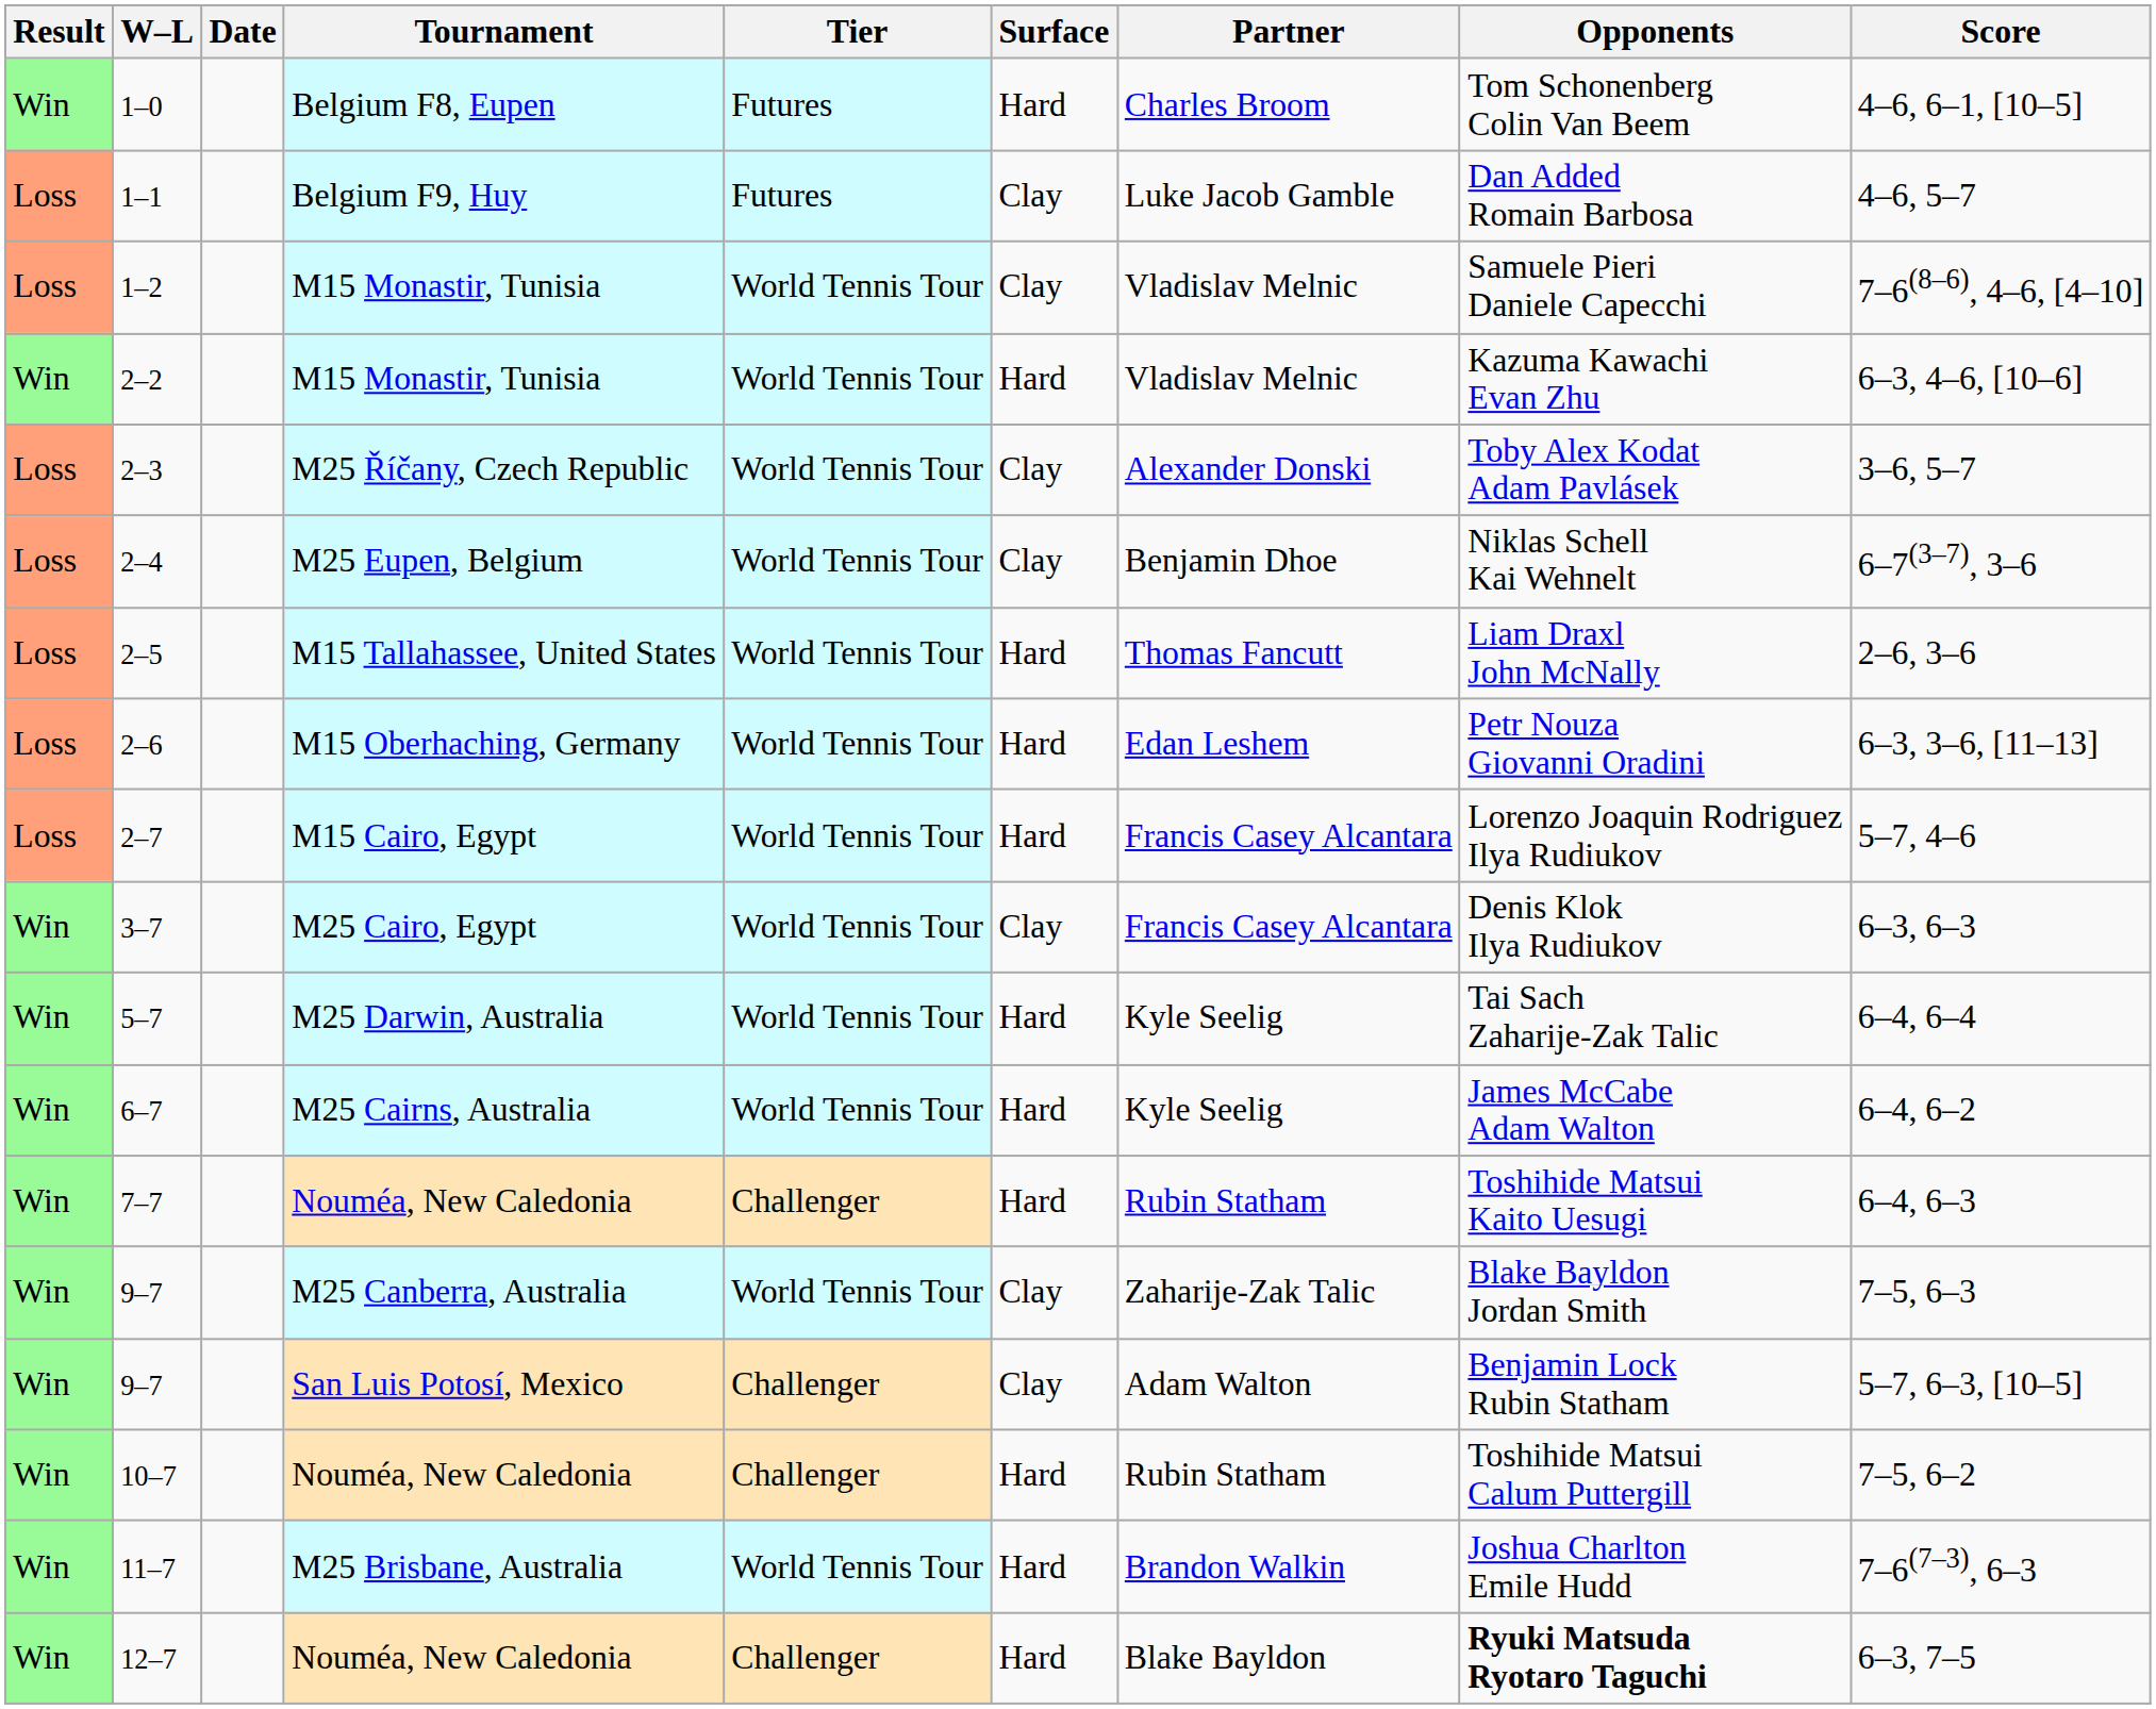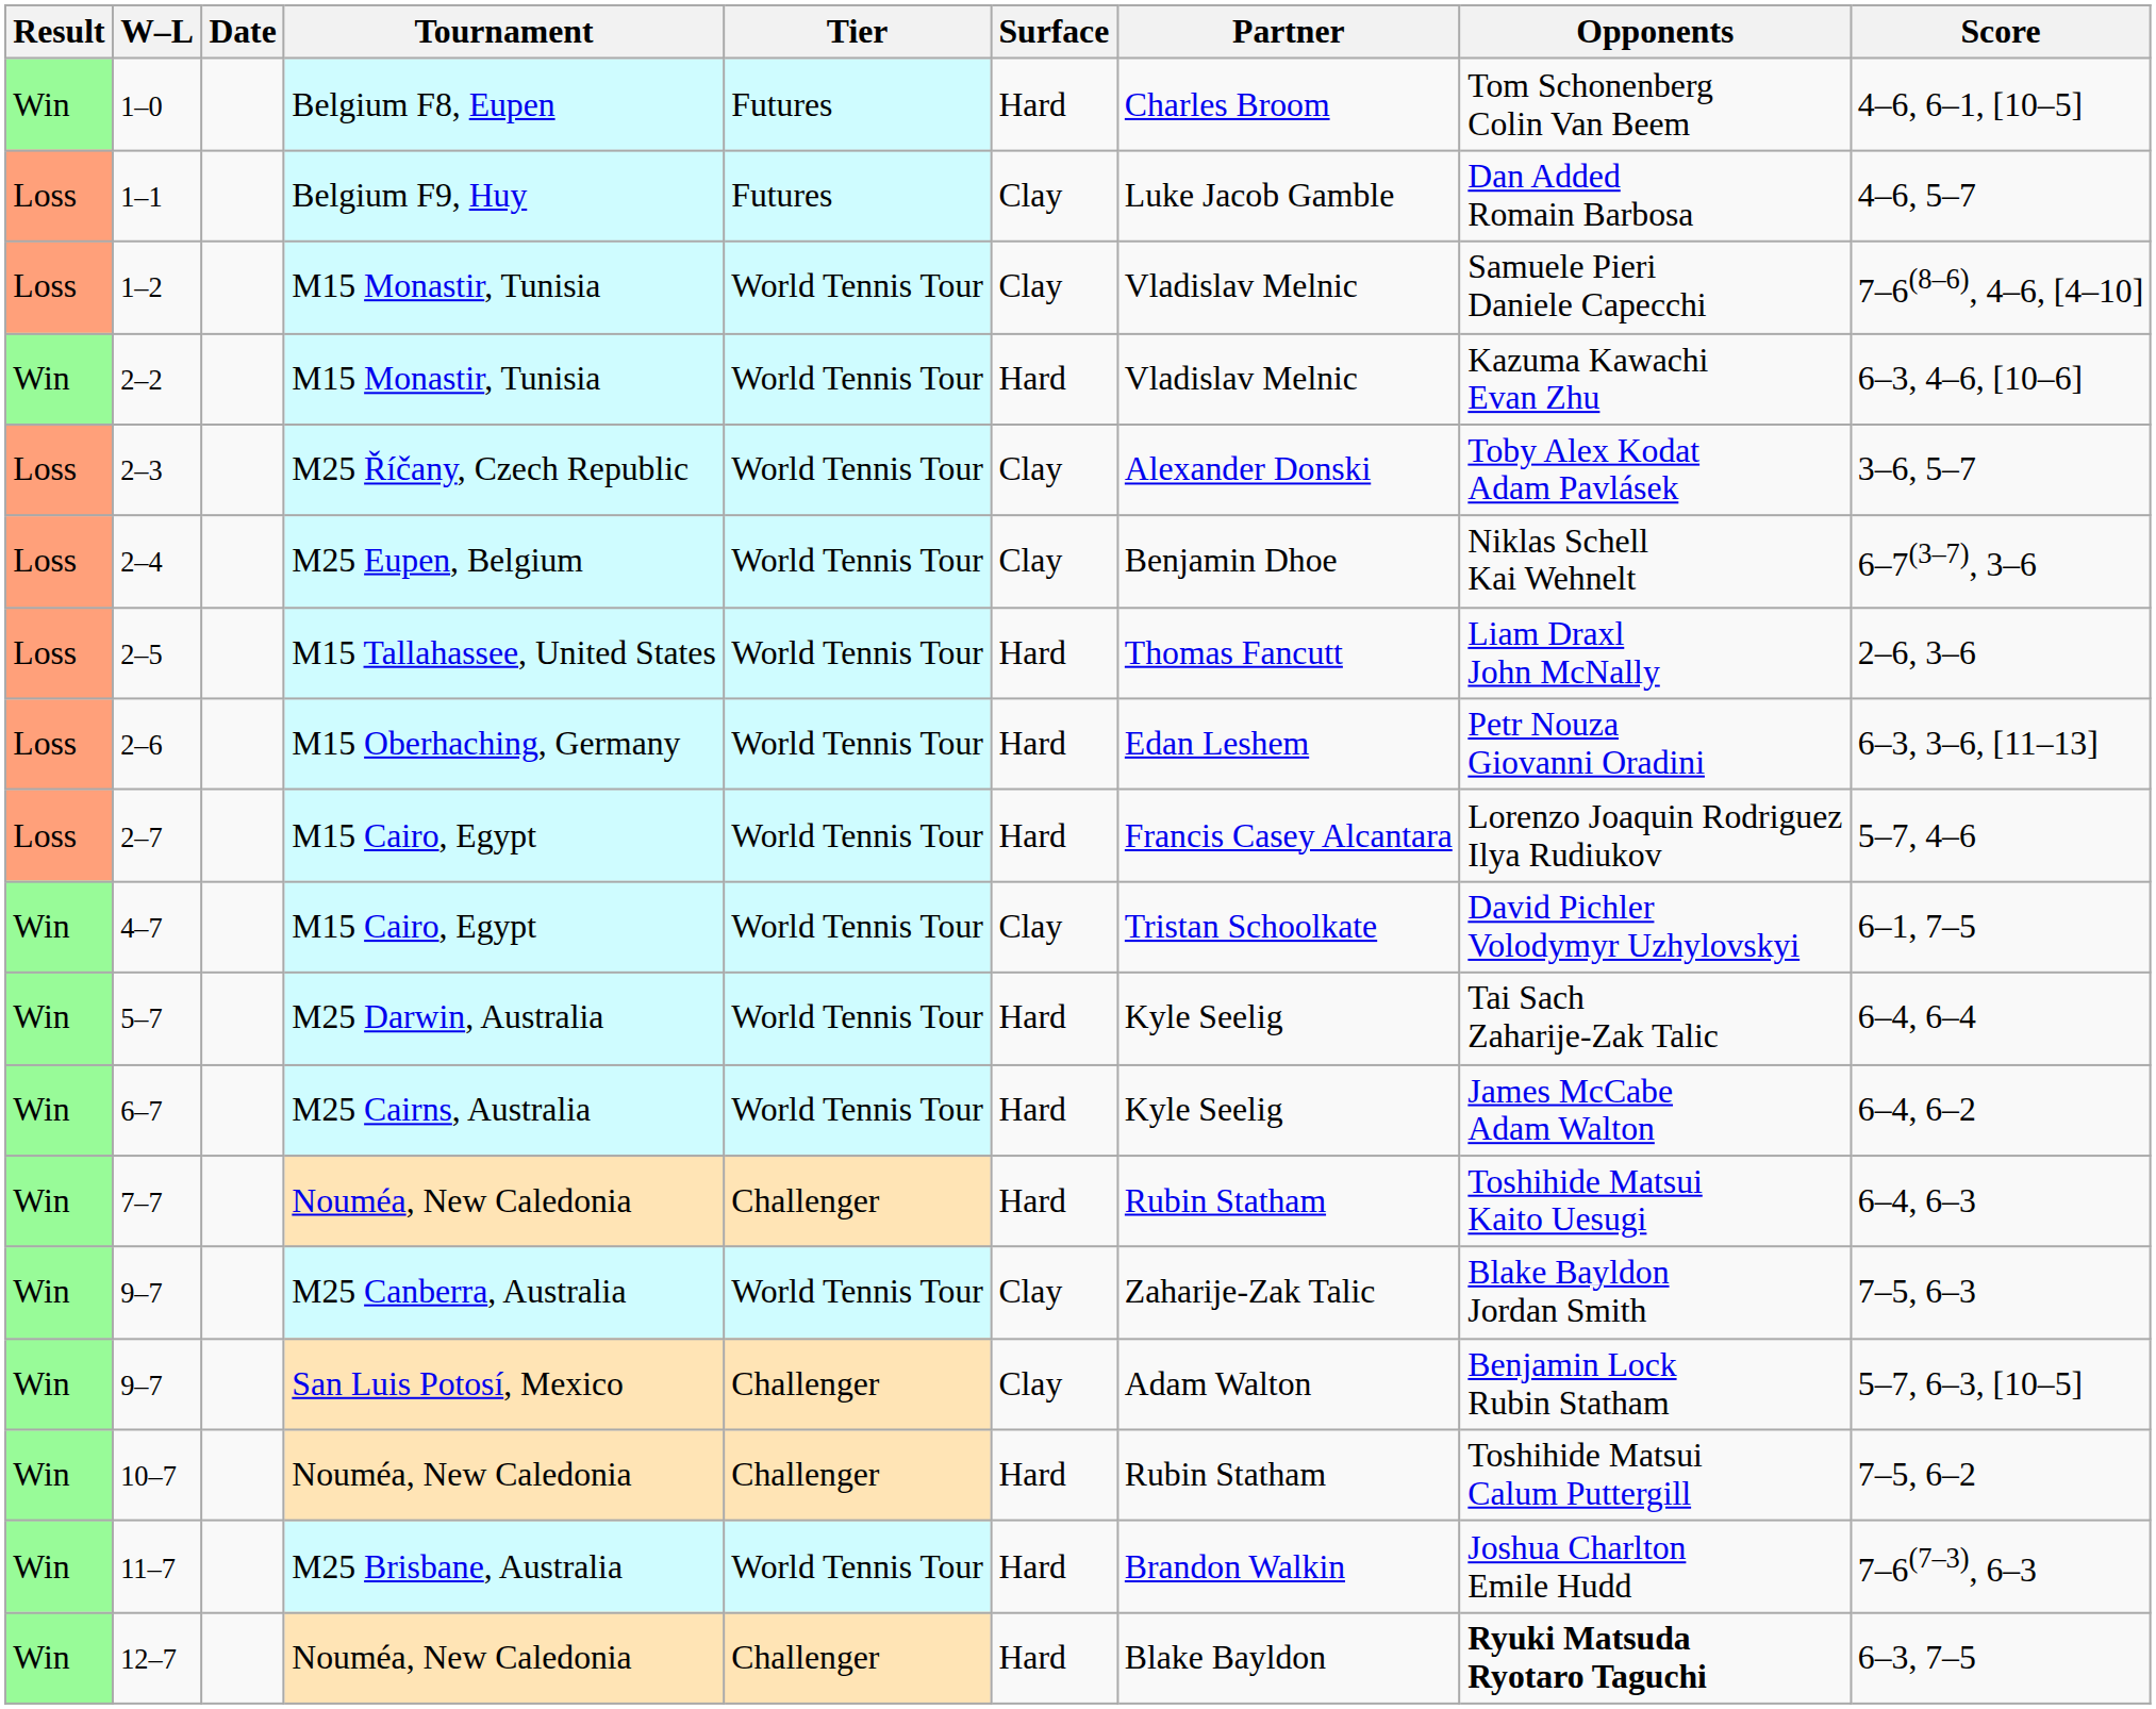 <table class="sortable wikitable">
 <tr>
 <th>Result</th>
 <th class=unsortable>W–L</th>
 <th>Date</th>
 <th>Tournament</th>
 <th>Tier</th>
 <th>Surface</th>
 <th>Partner</th>
 <th>Opponents</th>
 <th class=unsortable>Score</th>
 </tr>
 <tr>
 <td bgcolor=98FB98>Win</td>
 <td><small>1–0</small></td>
 <td></td>
 <td style=background:#cffcff>Belgium F8, <a href='#'>Eupen</a></td>
 <td style=background:#cffcff>Futures</td>
 <td>Hard</td>
 <td> <a href='#'>Charles Broom</a></td>
 <td> Tom Schonenberg <br> Colin Van Beem</td>
 <td>4–6, 6–1, [10–5]</td>
 </tr>
 <tr>
 <td bgcolor=FFA07A>Loss</td>
 <td><small>1–1</small></td>
 <td></td>
 <td style=background:#cffcff>Belgium F9, <a href='#'>Huy</a></td>
 <td style=background:#cffcff>Futures</td>
 <td>Clay</td>
 <td> Luke Jacob Gamble</td>
 <td> <a href='#'>Dan Added</a> <br> Romain Barbosa</td>
 <td>4–6, 5–7</td>
 </tr>
 <tr>
 <td bgcolor=FFA07A>Loss</td>
 <td><small>1–2</small></td>
 <td></td>
 <td style=background:#cffcff>M15 <a href='#'>Monastir</a>, Tunisia</td>
 <td style=background:#cffcff>World Tennis Tour</td>
 <td>Clay</td>
 <td> Vladislav Melnic</td>
 <td> Samuele Pieri <br> Daniele Capecchi</td>
 <td>7–6<sup>(8–6)</sup>, 4–6, [4–10]</td>
 </tr>
 <tr>
 <td bgcolor=98FB98>Win</td>
 <td><small>2–2</small></td>
 <td></td>
 <td style=background:#cffcff>M15 <a href='#'>Monastir</a>, Tunisia</td>
 <td style=background:#cffcff>World Tennis Tour</td>
 <td>Hard</td>
 <td> Vladislav Melnic</td>
 <td> Kazuma Kawachi <br> <a href='#'>Evan Zhu</a></td>
 <td>6–3, 4–6, [10–6]</td>
 </tr>
 <tr>
 <td bgcolor=FFA07A>Loss</td>
 <td><small>2–3</small></td>
 <td></td>
 <td style=background:#cffcff>M25 <a href='#'>Říčany</a>, Czech Republic</td>
 <td style=background:#cffcff>World Tennis Tour</td>
 <td>Clay</td>
 <td> <a href='#'>Alexander Donski</a></td>
 <td> <a href='#'>Toby Alex Kodat</a> <br> <a href='#'>Adam Pavlásek</a></td>
 <td>3–6, 5–7</td>
 </tr>
 <tr>
 <td bgcolor=FFA07A>Loss</td>
 <td><small>2–4</small></td>
 <td></td>
 <td style=background:#cffcff>M25 <a href='#'>Eupen</a>, Belgium</td>
 <td style=background:#cffcff>World Tennis Tour</td>
 <td>Clay</td>
 <td> Benjamin Dhoe</td>
 <td> Niklas Schell <br> Kai Wehnelt</td>
 <td>6–7<sup>(3–7)</sup>, 3–6</td>
 </tr>
 <tr>
 <td bgcolor=FFA07A>Loss</td>
 <td><small>2–5</small></td>
 <td></td>
 <td style=background:#cffcff>M15 <a href='#'>Tallahassee</a>, United States</td>
 <td style=background:#cffcff>World Tennis Tour</td>
 <td>Hard</td>
 <td> <a href='#'>Thomas Fancutt</a></td>
 <td> <a href='#'>Liam Draxl</a> <br> <a href='#'>John McNally</a></td>
 <td>2–6, 3–6</td>
 </tr>
 <tr>
 <td bgcolor=FFA07A>Loss</td>
 <td><small>2–6</small></td>
 <td></td>
 <td style=background:#cffcff>M15 <a href='#'>Oberhaching</a>, Germany</td>
 <td style=background:#cffcff>World Tennis Tour</td>
 <td>Hard</td>
 <td> <a href='#'>Edan Leshem</a></td>
 <td> <a href='#'>Petr Nouza</a> <br> <a href='#'>Giovanni Oradini</a></td>
 <td>6–3, 3–6, [11–13]</td>
 </tr>
 <tr>
 <td bgcolor=FFA07A>Loss</td>
 <td><small>2–7</small></td>
 <td></td>
 <td style=background:#cffcff>M15 <a href='#'>Cairo</a>, Egypt</td>
 <td style=background:#cffcff>World Tennis Tour</td>
 <td>Hard</td>
 <td> <a href='#'>Francis Casey Alcantara</a></td>
 <td> Lorenzo Joaquin Rodriguez <br> Ilya Rudiukov</td>
 <td>5–7, 4–6</td>
 </tr>
 <tr>
 <td bgcolor=98FB98>Win</td>
-<td><small>3–7</small></td>
+<td><small>4–7</small></td>
 <td></td>
-<td style=background:#cffcff>M25 <a href='#'>Cairo</a>, Egypt</td>
+<td style=background:#cffcff>M15 <a href='#'>Cairo</a>, Egypt</td>
 <td style=background:#cffcff>World Tennis Tour</td>
 <td>Clay</td>
-<td> <a href='#'>Francis Casey Alcantara</a></td>
-<td> Denis Klok <br> Ilya Rudiukov</td>
-<td>6–3, 6–3</td>
+<td> <a href='#'>Tristan Schoolkate</a></td>
+<td> <a href='#'>David Pichler</a> <br> <a href='#'>Volodymyr Uzhylovskyi</a></td>
+<td>6–1, 7–5</td>
 </tr>
 <tr>
 <td bgcolor=98FB98>Win</td>
 <td><small>5–7</small></td>
 <td></td>
 <td style=background:#cffcff>M25 <a href='#'>Darwin</a>, Australia</td>
 <td style=background:#cffcff>World Tennis Tour</td>
 <td>Hard</td>
 <td> Kyle Seelig</td>
 <td> Tai Sach <br> Zaharije-Zak Talic</td>
 <td>6–4, 6–4</td>
 </tr>
 <tr>
 <td bgcolor=98FB98>Win</td>
 <td><small>6–7</small></td>
 <td></td>
 <td style=background:#cffcff>M25 <a href='#'>Cairns</a>, Australia</td>
 <td style=background:#cffcff>World Tennis Tour</td>
 <td>Hard</td>
 <td> Kyle Seelig</td>
 <td> <a href='#'>James McCabe</a> <br> <a href='#'>Adam Walton</a></td>
 <td>6–4, 6–2</td>
 </tr>
 <tr>
 <td bgcolor=98FB98>Win</td>
 <td><small>7–7</small></td>
 <td><a href='#'></a></td>
 <td style="background:moccasin;"><a href='#'>Nouméa</a>, New Caledonia</td>
 <td style="background:moccasin">Challenger</td>
 <td>Hard</td>
 <td> <a href='#'>Rubin Statham</a></td>
 <td> <a href='#'>Toshihide Matsui</a> <br> <a href='#'>Kaito Uesugi</a></td>
 <td>6–4, 6–3</td>
 </tr>
 <tr>
 <td bgcolor=98FB98>Win</td>
 <td><small>9–7</small></td>
 <td></td>
 <td style=background:#cffcff>M25 <a href='#'>Canberra</a>, Australia</td>
 <td style=background:#cffcff>World Tennis Tour</td>
 <td>Clay</td>
 <td> Zaharije-Zak Talic</td>
 <td> <a href='#'>Blake Bayldon</a> <br> Jordan Smith</td>
 <td>7–5, 6–3</td>
 </tr>
 <tr>
 <td bgcolor=98FB98>Win</td>
 <td><small>9–7</small></td>
 <td><a href='#'></a></td>
 <td style="background:moccasin;"><a href='#'>San Luis Potosí</a>, Mexico</td>
 <td style="background:moccasin">Challenger</td>
 <td>Clay</td>
 <td> Adam Walton</td>
 <td> <a href='#'>Benjamin Lock</a><br> Rubin Statham</td>
 <td>5–7, 6–3, [10–5]</td>
 </tr>
 <tr>
 <td bgcolor=98FB98>Win</td>
 <td><small>10–7</small></td>
 <td><a href='#'></a></td>
 <td style="background:moccasin;">Nouméa, New Caledonia</td>
 <td style="background:moccasin">Challenger</td>
 <td>Hard</td>
 <td> Rubin Statham</td>
 <td> Toshihide Matsui<br> <a href='#'>Calum Puttergill</a></td>
 <td>7–5, 6–2</td>
 </tr>
 <tr>
 <td bgcolor=98FB98>Win</td>
 <td><small>11–7</small></td>
 <td></td>
 <td style=background:#cffcff>M25 <a href='#'>Brisbane</a>, Australia</td>
 <td style=background:#cffcff>World Tennis Tour</td>
 <td>Hard</td>
 <td> <a href='#'>Brandon Walkin</a></td>
 <td> <a href='#'>Joshua Charlton</a> <br> Emile Hudd</td>
 <td>7–6<sup>(7–3)</sup>, 6–3</td>
 </tr>
 <tr>
 <td bgcolor=98FB98>Win</td>
 <td><small>12–7</small></td>
 <td><a href='#'></a></td>
 <td style="background:moccasin;">Nouméa, New Caledonia</td>
 <td style="background:moccasin">Challenger</td>
 <td>Hard</td>
 <td> Blake Bayldon</td>
 <td><strong> Ryuki Matsuda <br>  Ryotaro Taguchi</strong></td>
 <td>6–3, 7–5</td>
 </tr>
 </table>
